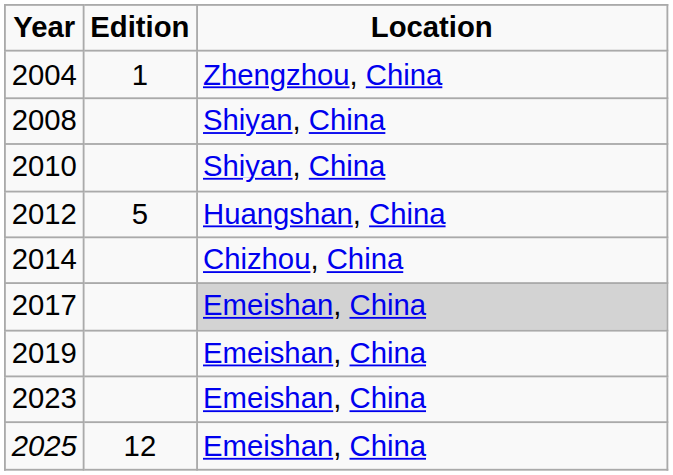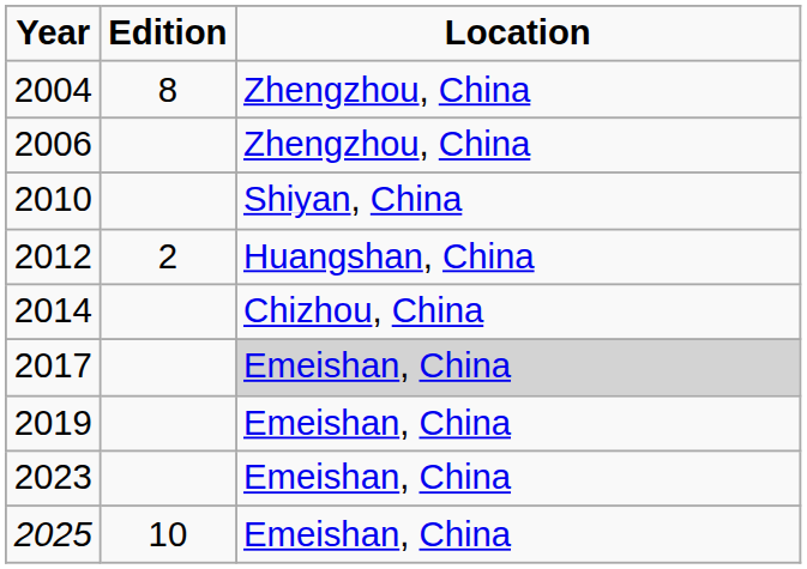 <table class="wikitable">
 <tr>
 <td align="center" width="20"><strong>Year</strong></td>
 <td align="center" width="50"><strong>Edition</strong></td>
 <td align="center" width="250"><strong>Location</strong></td>
 </tr>
 <tr>
 <td align="center">2004</td>
-<td align="center">1</td>
+<td align="center">8</td>
 <td> <a href='#'>Zhengzhou</a>, <a href='#'>China</a></td>
 </tr>
 <tr>
-<td align="center">2008</td>
+<td align="center">2006</td>
 <td align="center"></td>
-<td> <a href='#'>Shiyan</a>, <a href='#'>China</a></td>
+<td> <a href='#'>Zhengzhou</a>, <a href='#'>China</a></td>
 </tr>
 <tr>
 <td align="center">2010</td>
 <td align="center"></td>
 <td> <a href='#'>Shiyan</a>, <a href='#'>China</a></td>
 </tr>
 <tr>
 <td align="center">2012</td>
-<td align="center">5</td>
+<td align="center">2</td>
 <td> <a href='#'>Huangshan</a>, <a href='#'>China</a></td>
 </tr>
 <tr>
 <td align="center">2014</td>
 <td align="center"></td>
 <td> <a href='#'>Chizhou</a>, <a href='#'>China</a></td>
 </tr>
 <tr>
 <td align="center">2017</td>
 <td align="center"></td>
 <td style="background: lightgrey;"> <a href='#'>Emeishan</a>, <a href='#'>China</a></td>
 </tr>
 <tr>
 <td align="center">2019</td>
 <td align="center"></td>
 <td> <a href='#'>Emeishan</a>, <a href='#'>China</a></td>
 </tr>
 <tr>
 <td align="center">2023</td>
 <td align="center"></td>
 <td> <a href='#'>Emeishan</a>, <a href='#'>China</a></td>
 </tr>
 <tr>
 <td align="center"><em>2025</em></td>
-<td align="center">12</td>
+<td align="center">10</td>
 <td> <a href='#'>Emeishan</a>, <a href='#'>China</a></td>
 </tr>
 </table>
